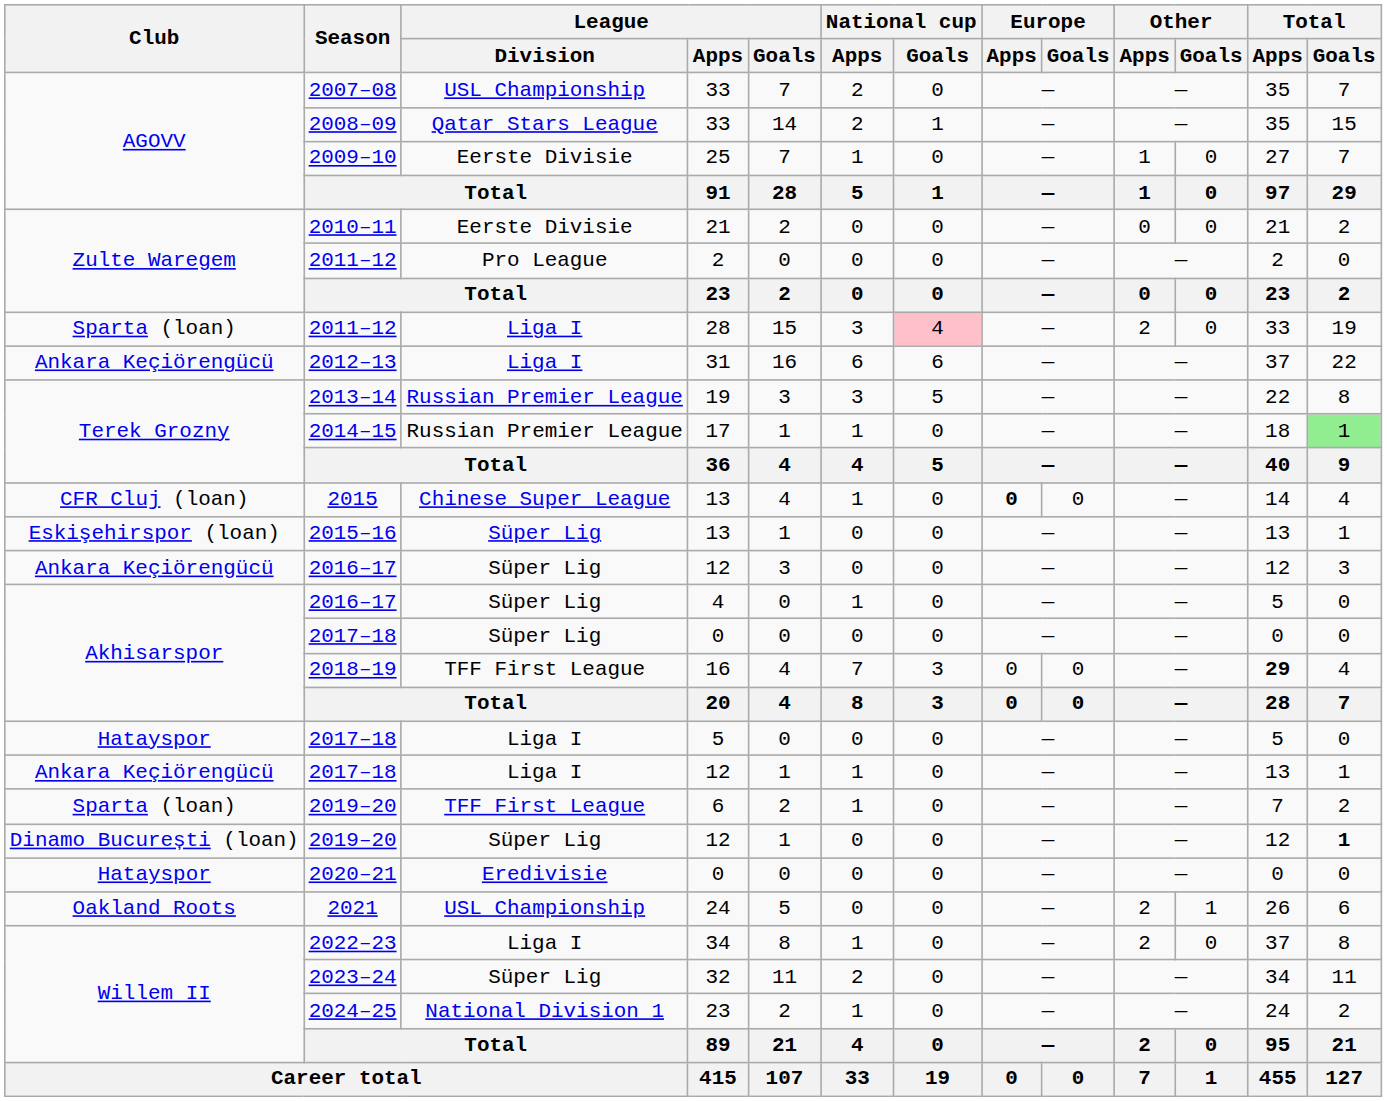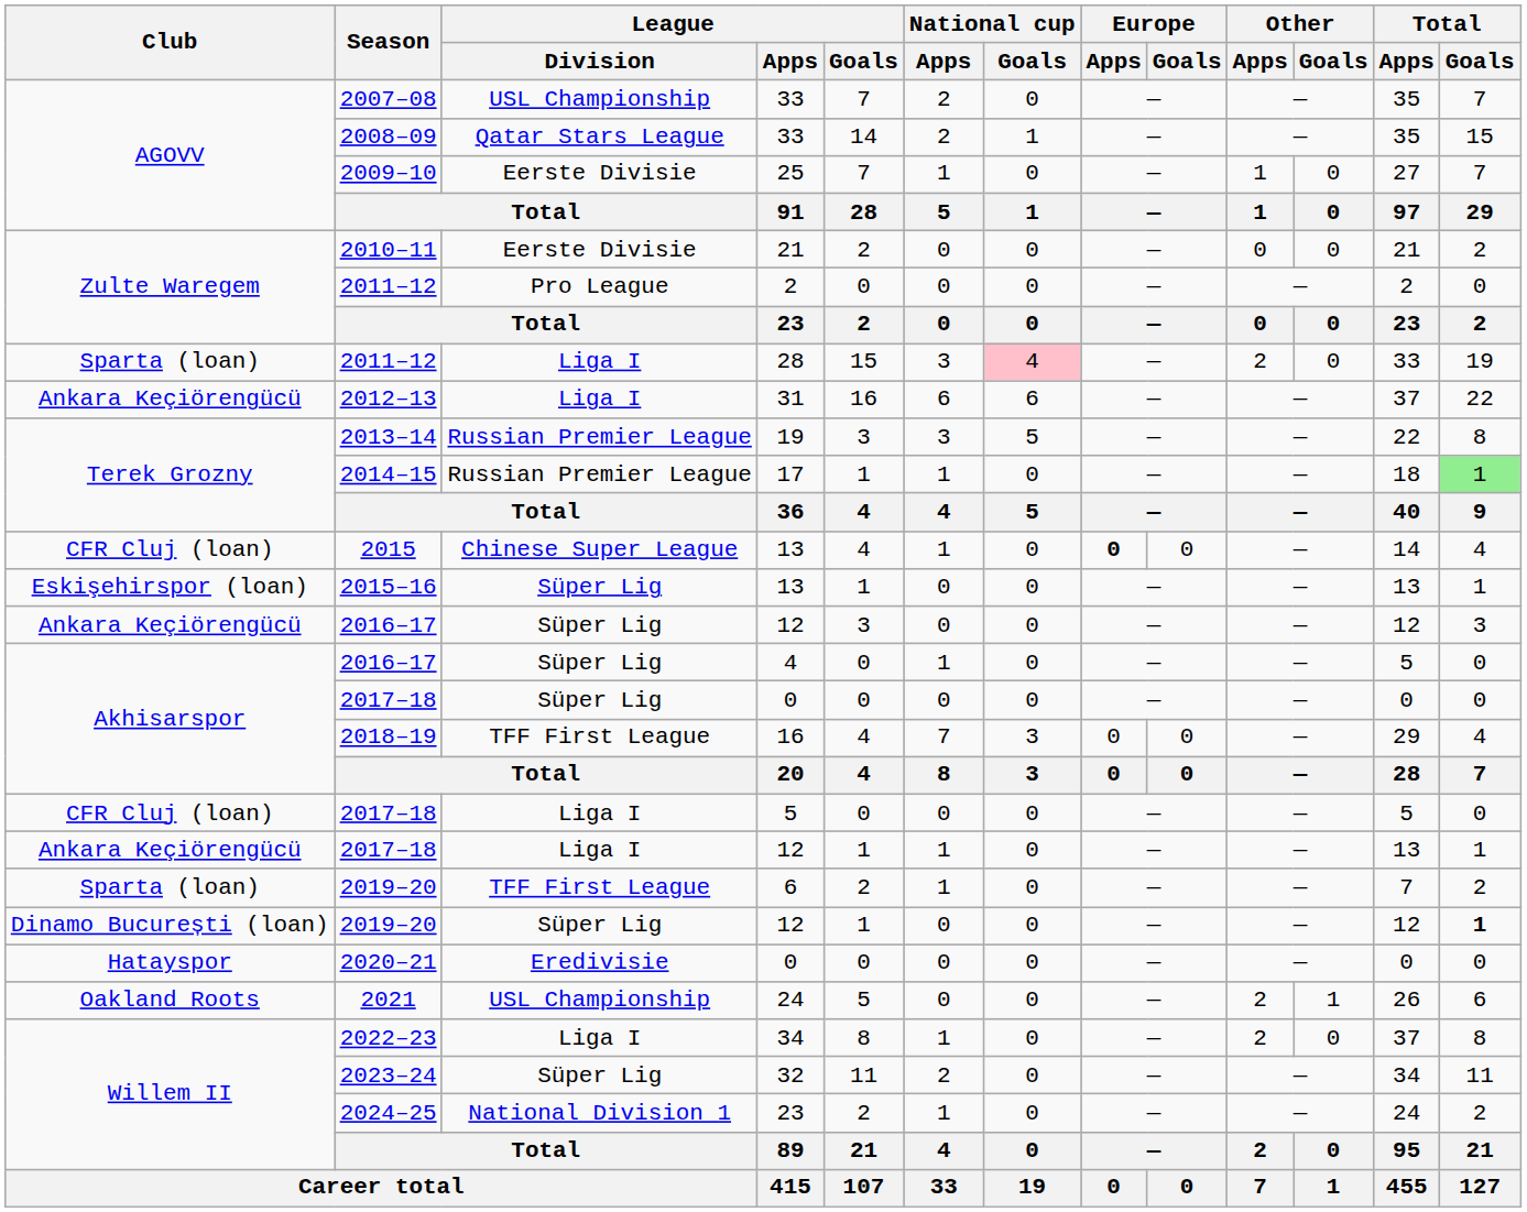 <table class="wikitable" style="text-align:center">
 <tr>
 <th rowspan="2">Club</th>
 <th rowspan="2">Season</th>
 <th colspan="3">League</th>
 <th colspan="2">National cup</th>
 <th colspan="2">Europe</th>
 <th colspan="2">Other</th>
 <th colspan="2">Total</th>
 </tr>
 <tr>
 <th>Division</th>
 <th>Apps</th>
 <th>Goals</th>
 <th>Apps</th>
 <th>Goals</th>
 <th>Apps</th>
 <th>Goals</th>
 <th>Apps</th>
 <th>Goals</th>
 <th>Apps</th>
 <th>Goals</th>
 </tr>
 <tr>
 <td rowspan="4"><a href='#'>AGOVV</a></td>
 <td><a href='#'>2007–08</a></td>
 <td><a href='#'>USL Championship</a></td>
 <td>33</td>
 <td>7</td>
 <td>2</td>
 <td>0</td>
 <td colspan="2">—</td>
 <td colspan="2">—</td>
 <td>35</td>
 <td>7</td>
 </tr>
 <tr>
 <td><a href='#'>2008–09</a></td>
 <td><a href='#'>Qatar Stars League</a></td>
 <td>33</td>
 <td>14</td>
 <td>2</td>
 <td>1</td>
 <td colspan="2">—</td>
 <td colspan="2">—</td>
 <td>35</td>
 <td>15</td>
 </tr>
 <tr>
 <td><a href='#'>2009–10</a></td>
 <td>Eerste Divisie</td>
 <td>25</td>
 <td>7</td>
 <td>1</td>
 <td>0</td>
 <td colspan="2">—</td>
 <td>1</td>
 <td>0</td>
 <td>27</td>
 <td>7</td>
 </tr>
 <tr>
 <th colspan="2">Total</th>
 <th>91</th>
 <th>28</th>
 <th>5</th>
 <th>1</th>
 <th colspan="2">—</th>
 <th>1</th>
 <th>0</th>
 <th>97</th>
 <th>29</th>
 </tr>
 <tr>
 <td rowspan="3"><a href='#'>Zulte Waregem</a></td>
 <td><a href='#'>2010–11</a></td>
 <td>Eerste Divisie</td>
 <td>21</td>
 <td>2</td>
 <td>0</td>
 <td>0</td>
 <td colspan="2">—</td>
 <td>0</td>
 <td>0</td>
 <td>21</td>
 <td>2</td>
 </tr>
 <tr>
 <td><a href='#'>2011–12</a></td>
 <td>Pro League</td>
 <td>2</td>
 <td>0</td>
 <td>0</td>
 <td>0</td>
 <td colspan="2">—</td>
 <td colspan="2">—</td>
 <td>2</td>
 <td>0</td>
 </tr>
 <tr>
 <th colspan="2">Total</th>
 <th>23</th>
 <th>2</th>
 <th>0</th>
 <th>0</th>
 <th colspan="2">—</th>
 <th>0</th>
 <th>0</th>
 <th>23</th>
 <th>2</th>
 </tr>
 <tr>
 <td><a href='#'>Sparta</a> (loan)</td>
 <td><a href='#'>2011–12</a></td>
 <td><a href='#'>Liga I</a></td>
 <td>28</td>
 <td>15</td>
 <td>3</td>
 <td style="background: pink;">4</td>
 <td colspan="2">—</td>
 <td>2</td>
 <td>0</td>
 <td>33</td>
 <td>19</td>
 </tr>
 <tr>
 <td><a href='#'>Ankara Keçiörengücü</a></td>
 <td><a href='#'>2012–13</a></td>
 <td><a href='#'>Liga I</a></td>
 <td>31</td>
 <td>16</td>
 <td>6</td>
 <td>6</td>
 <td colspan="2">—</td>
 <td colspan="2">—</td>
 <td>37</td>
 <td>22</td>
 </tr>
 <tr>
 <td rowspan="3"><a href='#'>Terek Grozny</a></td>
 <td><a href='#'>2013–14</a></td>
 <td><a href='#'>Russian Premier League</a></td>
 <td>19</td>
 <td>3</td>
 <td>3</td>
 <td>5</td>
 <td colspan="2">—</td>
 <td colspan="2">—</td>
 <td>22</td>
 <td>8</td>
 </tr>
 <tr>
 <td><a href='#'>2014–15</a></td>
 <td>Russian Premier League</td>
 <td>17</td>
 <td>1</td>
 <td>1</td>
 <td>0</td>
 <td colspan="2">—</td>
 <td colspan="2">—</td>
 <td>18</td>
 <td style="background: lightgreen;">1</td>
 </tr>
 <tr>
 <th colspan="2">Total</th>
 <th>36</th>
 <th>4</th>
 <th>4</th>
 <th>5</th>
 <th colspan="2">—</th>
 <th colspan="2">—</th>
 <th>40</th>
 <th>9</th>
 </tr>
 <tr>
 <td><a href='#'>CFR Cluj</a> (loan)</td>
 <td><a href='#'>2015</a></td>
 <td><a href='#'>Chinese Super League</a></td>
 <td>13</td>
 <td>4</td>
 <td>1</td>
 <td>0</td>
 <td><strong>0</strong></td>
 <td>0</td>
 <td colspan="2">—</td>
 <td>14</td>
 <td>4</td>
 </tr>
 <tr>
 <td><a href='#'>Eskişehirspor</a> (loan)</td>
 <td><a href='#'>2015–16</a></td>
 <td><a href='#'>Süper Lig</a></td>
 <td>13</td>
 <td>1</td>
 <td>0</td>
 <td>0</td>
 <td colspan="2">—</td>
 <td colspan="2">—</td>
 <td>13</td>
 <td>1</td>
 </tr>
 <tr>
 <td><a href='#'>Ankara Keçiörengücü</a></td>
 <td><a href='#'>2016–17</a></td>
 <td>Süper Lig</td>
 <td>12</td>
 <td>3</td>
 <td>0</td>
 <td>0</td>
 <td colspan="2">—</td>
 <td colspan="2">—</td>
 <td>12</td>
 <td>3</td>
 </tr>
 <tr>
 <td rowspan="4"><a href='#'>Akhisarspor</a></td>
 <td><a href='#'>2016–17</a></td>
 <td>Süper Lig</td>
 <td>4</td>
 <td>0</td>
 <td>1</td>
 <td>0</td>
 <td colspan="2">—</td>
 <td colspan="2">—</td>
 <td>5</td>
 <td>0</td>
 </tr>
 <tr>
 <td><a href='#'>2017–18</a></td>
 <td>Süper Lig</td>
 <td>0</td>
 <td>0</td>
 <td>0</td>
 <td>0</td>
 <td colspan="2">—</td>
 <td colspan="2">—</td>
 <td>0</td>
 <td>0</td>
 </tr>
 <tr>
 <td><a href='#'>2018–19</a></td>
 <td>TFF First League</td>
 <td>16</td>
 <td>4</td>
 <td>7</td>
 <td>3</td>
 <td>0</td>
 <td>0</td>
 <td colspan="2">—</td>
-<td><strong>29</strong></td>
+<td>29</td>
 <td>4</td>
 </tr>
 <tr>
 <th colspan="2">Total</th>
 <th>20</th>
 <th>4</th>
 <th>8</th>
 <th>3</th>
 <th>0</th>
 <th>0</th>
 <th colspan="2">—</th>
 <th>28</th>
 <th>7</th>
 </tr>
 <tr>
-<td><a href='#'>Hatayspor</a></td>
+<td><a href='#'>CFR Cluj</a> (loan)</td>
 <td><a href='#'>2017–18</a></td>
 <td>Liga I</td>
 <td>5</td>
 <td>0</td>
 <td>0</td>
 <td>0</td>
 <td colspan="2">—</td>
 <td colspan="2">—</td>
 <td>5</td>
 <td>0</td>
 </tr>
 <tr>
 <td><a href='#'>Ankara Keçiörengücü</a></td>
 <td><a href='#'>2017–18</a></td>
 <td>Liga I</td>
 <td>12</td>
 <td>1</td>
 <td>1</td>
 <td>0</td>
 <td colspan="2">—</td>
 <td colspan="2">—</td>
 <td>13</td>
 <td>1</td>
 </tr>
 <tr>
 <td><a href='#'>Sparta</a> (loan)</td>
 <td><a href='#'>2019–20</a></td>
 <td><a href='#'>TFF First League</a></td>
 <td>6</td>
 <td>2</td>
 <td>1</td>
 <td>0</td>
 <td colspan="2">—</td>
 <td colspan="2">—</td>
 <td>7</td>
 <td>2</td>
 </tr>
 <tr>
 <td><a href='#'>Dinamo București</a> (loan)</td>
 <td><a href='#'>2019–20</a></td>
 <td>Süper Lig</td>
 <td>12</td>
 <td>1</td>
 <td>0</td>
 <td>0</td>
 <td colspan="2">—</td>
 <td colspan="2">—</td>
 <td>12</td>
 <td><strong>1</strong></td>
 </tr>
 <tr>
 <td><a href='#'>Hatayspor</a></td>
 <td><a href='#'>2020–21</a></td>
 <td><a href='#'>Eredivisie</a></td>
 <td>0</td>
 <td>0</td>
 <td>0</td>
 <td>0</td>
 <td colspan="2">—</td>
 <td colspan="2">—</td>
 <td>0</td>
 <td>0</td>
 </tr>
 <tr>
 <td><a href='#'>Oakland Roots</a></td>
 <td><a href='#'>2021</a></td>
 <td><a href='#'>USL Championship</a></td>
 <td>24</td>
 <td>5</td>
 <td>0</td>
 <td>0</td>
 <td colspan="2">—</td>
 <td>2</td>
 <td>1</td>
 <td>26</td>
 <td>6</td>
 </tr>
 <tr>
 <td rowspan="4"><a href='#'>Willem II</a></td>
 <td><a href='#'>2022–23</a></td>
 <td>Liga I</td>
 <td>34</td>
 <td>8</td>
 <td>1</td>
 <td>0</td>
 <td colspan="2">—</td>
 <td>2</td>
 <td>0</td>
 <td>37</td>
 <td>8</td>
 </tr>
 <tr>
 <td><a href='#'>2023–24</a></td>
 <td>Süper Lig</td>
 <td>32</td>
 <td>11</td>
 <td>2</td>
 <td>0</td>
 <td colspan="2">—</td>
 <td colspan="2">—</td>
 <td>34</td>
 <td>11</td>
 </tr>
 <tr>
 <td><a href='#'>2024–25</a></td>
 <td><a href='#'>National Division 1</a></td>
 <td>23</td>
 <td>2</td>
 <td>1</td>
 <td>0</td>
 <td colspan="2">—</td>
 <td colspan="2">—</td>
 <td>24</td>
 <td>2</td>
 </tr>
 <tr>
 <th colspan="2">Total</th>
 <th>89</th>
 <th>21</th>
 <th>4</th>
 <th>0</th>
 <th colspan="2">—</th>
 <th>2</th>
 <th>0</th>
 <th>95</th>
 <th>21</th>
 </tr>
 <tr>
 <th colspan="3">Career total</th>
 <th>415</th>
 <th>107</th>
 <th>33</th>
 <th>19</th>
 <th>0</th>
 <th>0</th>
 <th>7</th>
 <th>1</th>
 <th>455</th>
 <th>127</th>
 </tr>
 </table>
